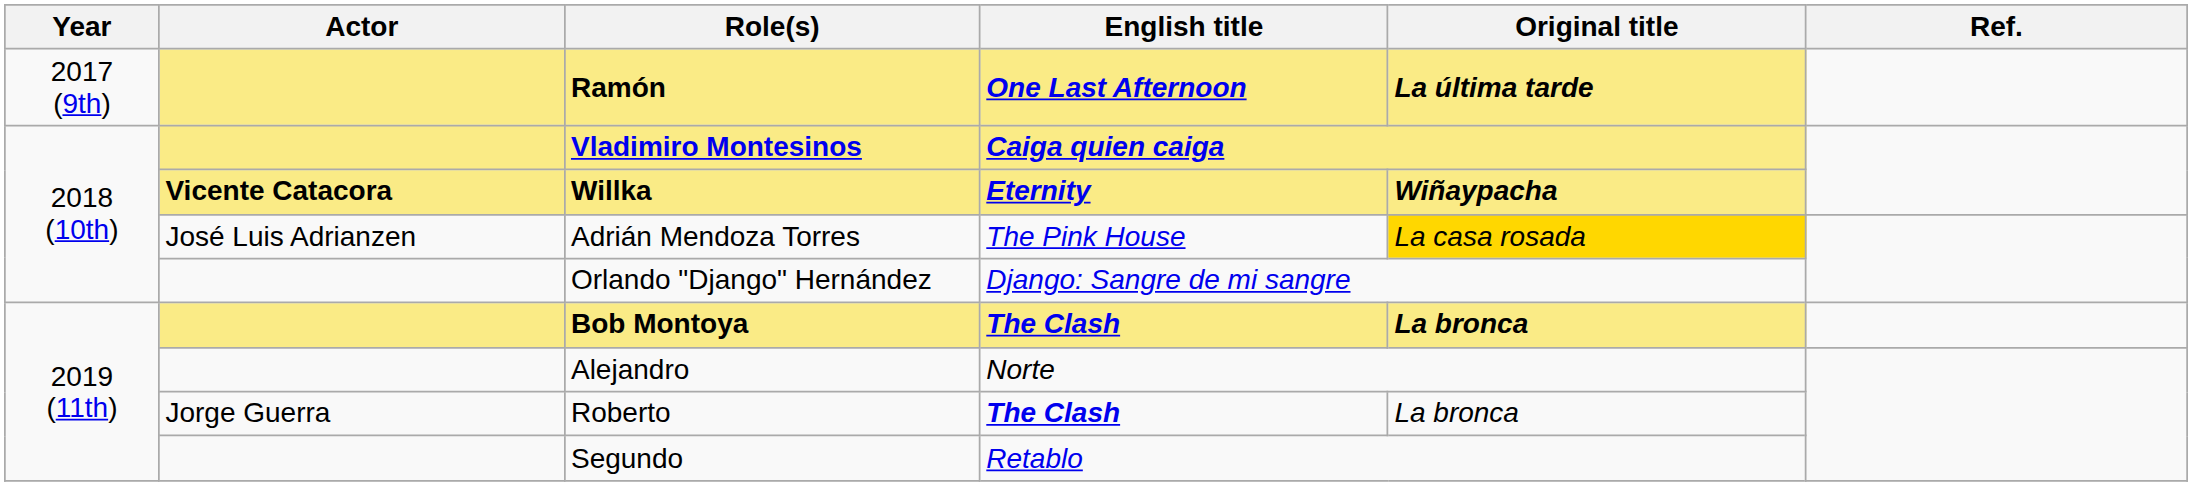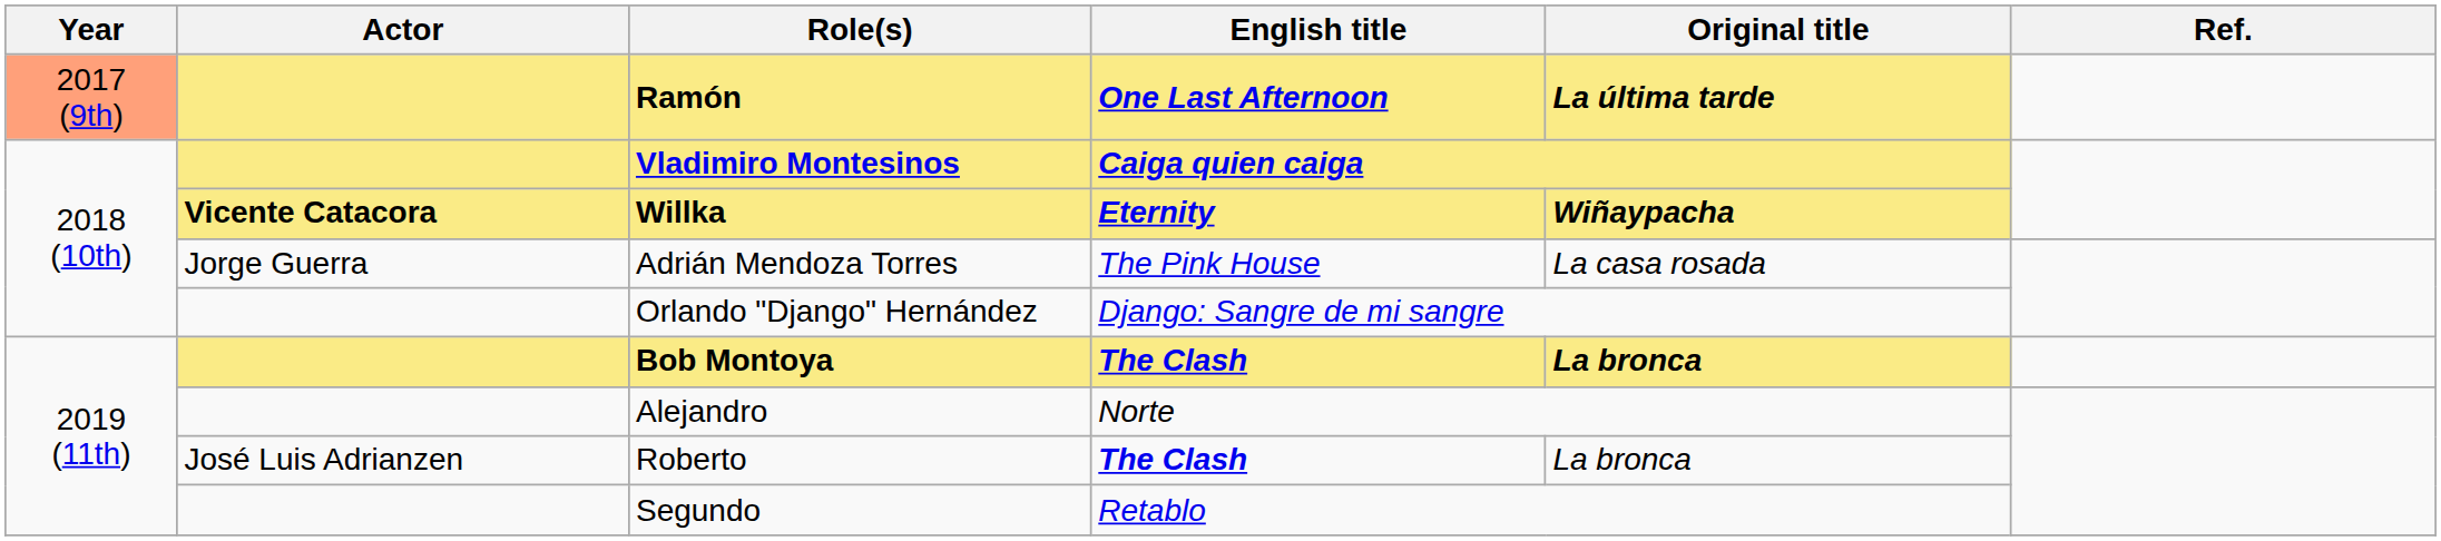 <table class="wikitable">
 <tr>
 <th width="100">Year</th>
 <th width="300">Actor</th>
 <th width="300">Role(s)</th>
 <th width="300">English title</th>
 <th width="300">Original title</th>
 <th width="300">Ref.</th>
 </tr>
 <tr>
-<td style="text-align:center;">2017<br>(<a href='#'>9th</a>)</td>
+<td style="background: lightsalmon; text-align:center;">2017<br>(<a href='#'>9th</a>)</td>
 <td style="background:#FAEB86"><strong></strong></td>
 <td style="background:#FAEB86;"><strong>Ramón</strong></td>
 <td style="background:#FAEB86;"><strong><em><a href='#'>One Last Afternoon</a></em></strong></td>
 <td style="background:#FAEB86;"><strong><em>La última tarde</em></strong></td>
 <td style="text-align:center;"></td>
 </tr>
 <tr>
 <td rowspan="4" style="text-align:center;">2018<br>(<a href='#'>10th</a>)</td>
 <td style="background:#FAEB86"><strong></strong></td>
 <td style="background:#FAEB86;"><strong><a href='#'>Vladimiro Montesinos</a></strong></td>
 <td colspan="2" style="background:#FAEB86;"><strong><em><a href='#'>Caiga quien caiga</a></em></strong></td>
 <td rowspan="2" style="text-align:center;"></td>
 </tr>
 <tr>
 <td style="background:#FAEB86"><strong>Vicente Catacora</strong></td>
 <td style="background:#FAEB86;"><strong>Willka</strong></td>
 <td style="background:#FAEB86;"><a href='#'><strong><em>Eternity</em></strong></a></td>
 <td style="background:#FAEB86;"><strong><em>Wiñaypacha</em></strong></td>
 </tr>
 <tr>
-<td>José Luis Adrianzen</td>
+<td>Jorge Guerra</td>
 <td>Adrián Mendoza Torres</td>
 <td><em><a href='#'>The Pink House</a></em></td>
-<td style="background: gold;"><em>La casa rosada</em></td>
+<td><em>La casa rosada</em></td>
 <td rowspan="2" style="text-align:center;"></td>
 </tr>
 <tr>
 <td></td>
 <td>Orlando "Django" Hernández</td>
 <td colspan="2"><em><a href='#'>Django: Sangre de mi sangre</a></em></td>
 </tr>
 <tr>
 <td rowspan="4" style="text-align:center;">2019<br>(<a href='#'>11th</a>)</td>
 <td style="background:#FAEB86"><strong></strong></td>
 <td style="background:#FAEB86;"><strong>Bob Montoya</strong></td>
 <td style="background:#FAEB86;"><strong><em><a href='#'>The Clash</a></em></strong></td>
 <td style="background:#FAEB86;"><strong><em>La bronca</em></strong></td>
 <td style="text-align:center;"></td>
 </tr>
 <tr>
 <td></td>
 <td>Alejandro</td>
 <td colspan="2"><em>Norte</em></td>
 <td rowspan="3" style="text-align:center;"></td>
 </tr>
 <tr>
-<td>Jorge Guerra</td>
+<td>José Luis Adrianzen</td>
 <td>Roberto</td>
 <td><strong><em><a href='#'>The Clash</a></em></strong></td>
 <td><em>La bronca</em></td>
 </tr>
 <tr>
 <td></td>
 <td>Segundo</td>
 <td colspan="2"><em><a href='#'>Retablo</a></em></td>
 </tr>
 </table>
